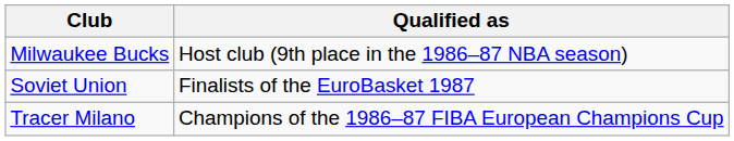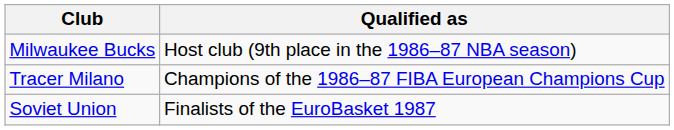 <table class="wikitable" style="margin-left:0.5em;">
 <tr>
 <th>Club</th>
 <th>Qualified as</th>
 </tr>
 <tr>
 <td> <a href='#'>Milwaukee Bucks</a></td>
 <td>Host club (9th place in the <a href='#'>1986–87 NBA season</a>)</td>
 </tr>
 <tr>
+<td> <a href='#'>Tracer Milano</a></td>
+<td>Champions of the <a href='#'>1986–87 FIBA European Champions Cup</a></td>
+</tr>
+<tr>
 <td> <a href='#'>Soviet Union</a></td>
 <td>Finalists of the <a href='#'>EuroBasket 1987</a></td>
 </tr>
-<tr>
-<td> <a href='#'>Tracer Milano</a></td>
-<td>Champions of the <a href='#'>1986–87 FIBA European Champions Cup</a></td>
-</tr>
 </table>
